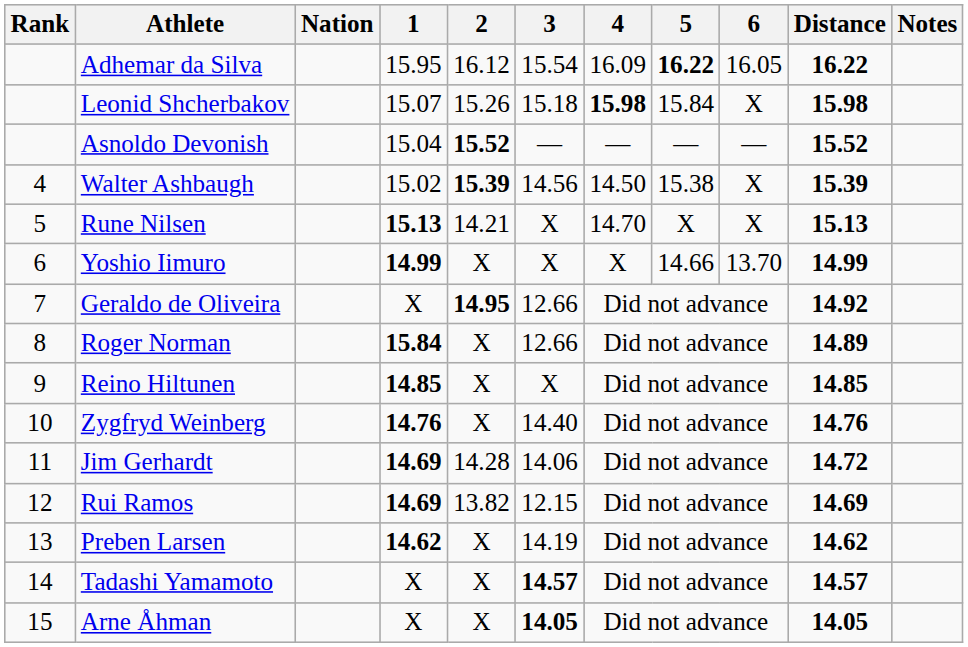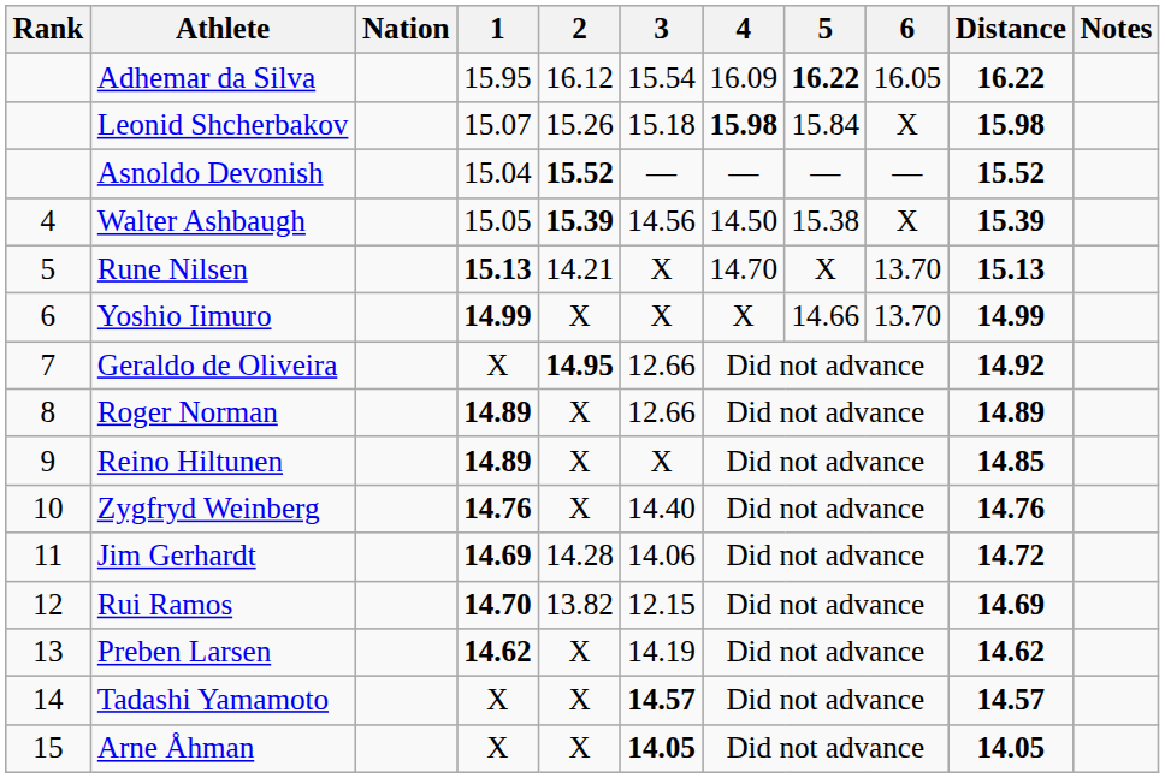 <table class="wikitable sortable" style="text-align:center">
 <tr>
 <th>Rank</th>
 <th>Athlete</th>
 <th>Nation</th>
 <th>1</th>
 <th>2</th>
 <th>3</th>
 <th>4</th>
 <th>5</th>
 <th>6</th>
 <th>Distance</th>
 <th>Notes</th>
 </tr>
 <tr>
 <td></td>
 <td align="left"><a href='#'>Adhemar da Silva</a></td>
 <td align="left"></td>
 <td>15.95</td>
 <td>16.12 </td>
 <td>15.54</td>
 <td>16.09</td>
 <td><strong>16.22</strong> </td>
 <td>16.05</td>
 <td><strong>16.22</strong></td>
 <td></td>
 </tr>
 <tr>
 <td></td>
 <td align="left"><a href='#'>Leonid Shcherbakov</a></td>
 <td align="left"></td>
 <td>15.07</td>
 <td>15.26</td>
 <td>15.18</td>
 <td><strong>15.98</strong></td>
 <td>15.84</td>
 <td data-sort-value=1.00>X</td>
 <td><strong>15.98</strong></td>
 <td></td>
 </tr>
 <tr>
 <td></td>
 <td align="left"><a href='#'>Asnoldo Devonish</a></td>
 <td align="left"></td>
 <td>15.04</td>
 <td><strong>15.52</strong></td>
 <td data-sort-value=1.00>—</td>
 <td data-sort-value=1.00>—</td>
 <td data-sort-value=1.00>—</td>
 <td data-sort-value=1.00>—</td>
 <td><strong>15.52</strong></td>
 <td></td>
 </tr>
 <tr>
 <td>4</td>
 <td align="left"><a href='#'>Walter Ashbaugh</a></td>
 <td align="left"></td>
-<td>15.02</td>
+<td>15.05</td>
 <td><strong>15.39</strong></td>
 <td>14.56</td>
 <td>14.50</td>
 <td>15.38</td>
 <td data-sort-value=1.00>X</td>
 <td><strong>15.39</strong></td>
 <td></td>
 </tr>
 <tr>
 <td>5</td>
 <td align="left"><a href='#'>Rune Nilsen</a></td>
 <td align="left"></td>
 <td><strong>15.13</strong></td>
 <td>14.21</td>
 <td data-sort-value=1.00>X</td>
 <td>14.70</td>
 <td data-sort-value=1.00>X</td>
-<td data-sort-value=1.00>X</td>
+<td>13.70</td>
 <td><strong>15.13</strong></td>
 <td></td>
 </tr>
 <tr>
 <td>6</td>
 <td align="left"><a href='#'>Yoshio Iimuro</a></td>
 <td align="left"></td>
 <td><strong>14.99</strong></td>
 <td data-sort-value=1.00>X</td>
 <td data-sort-value=1.00>X</td>
 <td data-sort-value=1.00>X</td>
 <td>14.66</td>
 <td>13.70</td>
 <td><strong>14.99</strong></td>
 <td></td>
 </tr>
 <tr>
 <td>7</td>
 <td align="left"><a href='#'>Geraldo de Oliveira</a></td>
 <td align="left"></td>
 <td data-sort-value=1.00>X</td>
 <td><strong>14.95</strong></td>
 <td>12.66</td>
 <td colspan=3 data-sort-value=0.00>Did not advance</td>
 <td><strong>14.92</strong></td>
 <td></td>
 </tr>
 <tr>
 <td>8</td>
 <td align="left"><a href='#'>Roger Norman</a></td>
 <td align="left"></td>
-<td><strong>15.84</strong></td>
+<td><strong>14.89</strong></td>
 <td data-sort-value=1.00>X</td>
 <td>12.66</td>
 <td colspan=3 data-sort-value=0.00>Did not advance</td>
 <td><strong>14.89</strong></td>
 <td></td>
 </tr>
 <tr>
 <td>9</td>
 <td align="left"><a href='#'>Reino Hiltunen</a></td>
 <td align="left"></td>
-<td><strong>14.85</strong></td>
+<td><strong>14.89</strong></td>
 <td data-sort-value=1.00>X</td>
 <td data-sort-value=1.00>X</td>
 <td colspan=3 data-sort-value=0.00>Did not advance</td>
 <td><strong>14.85</strong></td>
 <td></td>
 </tr>
 <tr>
 <td>10</td>
 <td align="left"><a href='#'>Zygfryd Weinberg</a></td>
 <td align="left"></td>
 <td><strong>14.76</strong></td>
 <td data-sort-value=1.00>X</td>
 <td>14.40</td>
 <td colspan=3 data-sort-value=0.00>Did not advance</td>
 <td><strong>14.76</strong></td>
 <td></td>
 </tr>
 <tr>
 <td>11</td>
 <td align="left"><a href='#'>Jim Gerhardt</a></td>
 <td align="left"></td>
 <td><strong>14.69</strong></td>
 <td>14.28</td>
 <td>14.06</td>
 <td colspan=3 data-sort-value=0.00>Did not advance</td>
 <td><strong>14.72</strong></td>
 <td></td>
 </tr>
 <tr>
 <td>12</td>
 <td align="left"><a href='#'>Rui Ramos</a></td>
 <td align="left"></td>
-<td><strong>14.69</strong></td>
+<td><strong>14.70</strong></td>
 <td>13.82</td>
 <td>12.15</td>
 <td colspan=3 data-sort-value=0.00>Did not advance</td>
 <td><strong>14.69</strong></td>
 <td></td>
 </tr>
 <tr>
 <td>13</td>
 <td align="left"><a href='#'>Preben Larsen</a></td>
 <td align="left"></td>
 <td><strong>14.62</strong></td>
 <td data-sort-value=1.00>X</td>
 <td>14.19</td>
 <td colspan=3 data-sort-value=0.00>Did not advance</td>
 <td><strong>14.62</strong></td>
 <td></td>
 </tr>
 <tr>
 <td>14</td>
 <td align="left"><a href='#'>Tadashi Yamamoto</a></td>
 <td align="left"></td>
 <td data-sort-value=1.00>X</td>
 <td data-sort-value=1.00>X</td>
 <td><strong>14.57</strong></td>
 <td colspan=3 data-sort-value=0.00>Did not advance</td>
 <td><strong>14.57</strong></td>
 <td></td>
 </tr>
 <tr>
 <td>15</td>
 <td align="left"><a href='#'>Arne Åhman</a></td>
 <td align="left"></td>
 <td data-sort-value=1.00>X</td>
 <td data-sort-value=1.00>X</td>
 <td><strong>14.05</strong></td>
 <td colspan=3 data-sort-value=0.00>Did not advance</td>
 <td><strong>14.05</strong></td>
 <td></td>
 </tr>
 </table>
